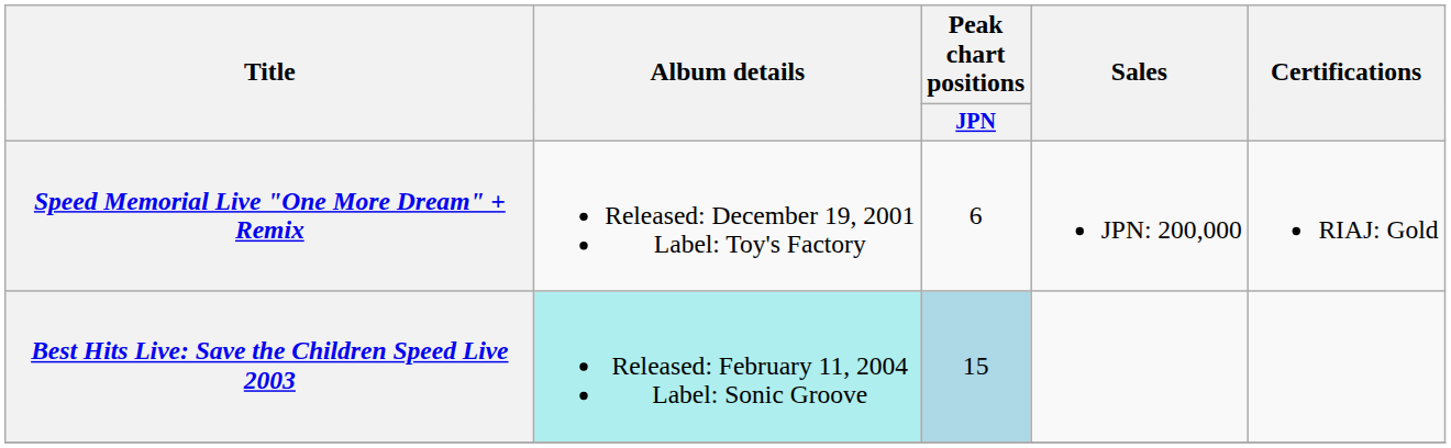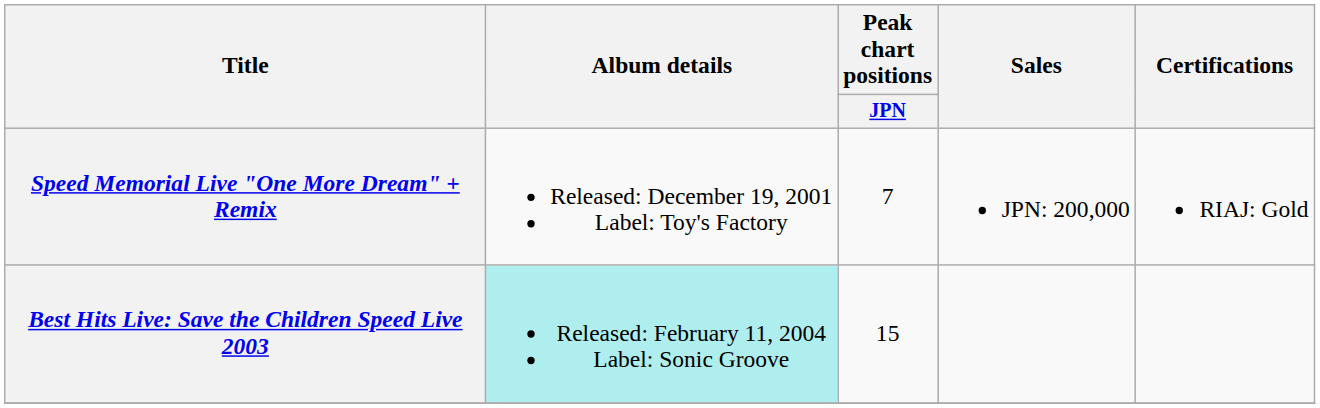 <table class="wikitable plainrowheaders" style="text-align:center;">
 <tr>
 <th rowspan="2" style="width:20em;">Title</th>
 <th rowspan="2">Album details</th>
 <th>Peak chart positions</th>
 <th rowspan="2">Sales</th>
 <th rowspan="2">Certifications</th>
 </tr>
 <tr>
 <th scope="col" style="width:2.5em;font-size:85%"><a href='#'>JPN</a><br></th>
 </tr>
 <tr>
 <th scope="row"><em><a href='#'>Speed Memorial Live "One More Dream" + Remix</a></em></th>
 <td><br><ul><li>Released: December 19, 2001</li><li>Label: Toy's Factory</li></ul></td>
-<td>6</td>
+<td>7</td>
 <td><br><ul><li>JPN: 200,000</li></ul></td>
 <td><br><ul><li>RIAJ: Gold</li></ul></td>
 </tr>
 <tr>
 <th scope="row"><em><a href='#'>Best Hits Live: Save the Children Speed Live 2003</a></em></th>
 <td style="background: paleturquoise;"><br><ul><li>Released: February 11, 2004</li><li>Label: Sonic Groove</li></ul></td>
-<td style="background: lightblue;">15</td>
+<td>15</td>
 <td></td>
 <td></td>
 </tr>
 <tr>
 </tr>
 </table>
